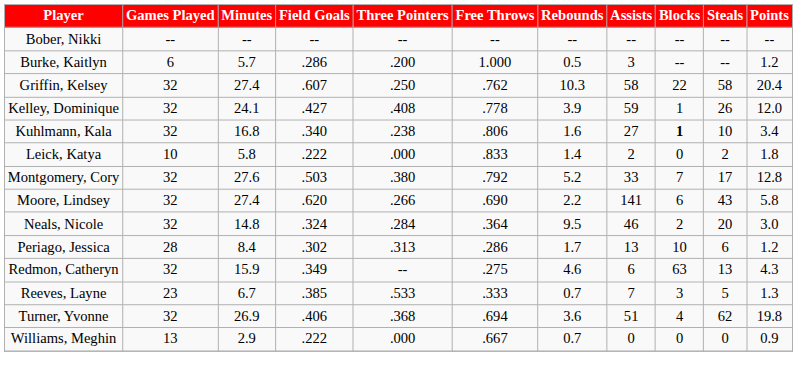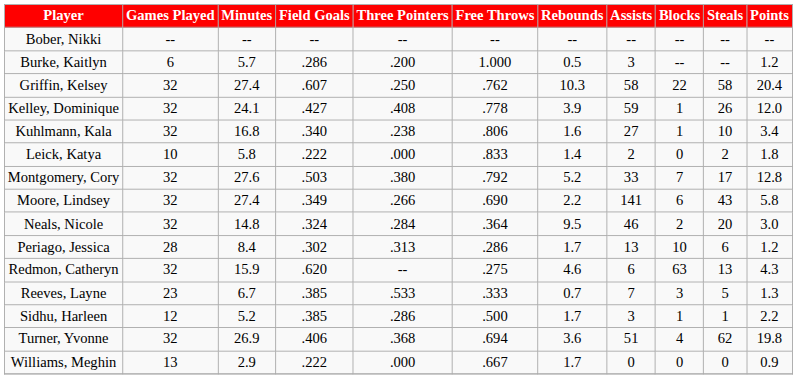 <table class="wikitable" style="text-align:center">
 <tr>
 <th style="background:red;color:#FFFFFF;">Player</th>
 <th style="background:red;color:#FFFFFF;">Games Played</th>
 <th style="background:red;color:#FFFFFF;">Minutes</th>
 <th style="background:red;color:#FFFFFF;">Field Goals</th>
 <th style="background:red;color:#FFFFFF;">Three Pointers</th>
 <th style="background:red;color:#FFFFFF;">Free Throws</th>
 <th style="background:red;color:#FFFFFF;">Rebounds</th>
 <th style="background:red;color:#FFFFFF;">Assists</th>
 <th style="background:red;color:#FFFFFF;">Blocks</th>
 <th style="background:red;color:#FFFFFF;">Steals</th>
 <th style="background:red;color:#FFFFFF;">Points</th>
 </tr>
 <tr>
 <td>Bober, Nikki</td>
 <td>--</td>
 <td>--</td>
 <td>--</td>
 <td>--</td>
 <td>--</td>
 <td>--</td>
 <td>--</td>
 <td>--</td>
 <td>--</td>
 <td>--</td>
 </tr>
 <tr>
 <td>Burke, Kaitlyn</td>
 <td>6</td>
 <td>5.7</td>
 <td>.286</td>
 <td>.200</td>
 <td>1.000</td>
 <td>0.5</td>
 <td>3</td>
 <td>--</td>
 <td>--</td>
 <td>1.2</td>
 </tr>
 <tr>
 <td>Griffin, Kelsey</td>
 <td>32</td>
 <td>27.4</td>
 <td>.607</td>
 <td>.250</td>
 <td>.762</td>
 <td>10.3</td>
 <td>58</td>
 <td>22</td>
 <td>58</td>
 <td>20.4</td>
 </tr>
 <tr>
 <td>Kelley, Dominique</td>
 <td>32</td>
 <td>24.1</td>
 <td>.427</td>
 <td>.408</td>
 <td>.778</td>
 <td>3.9</td>
 <td>59</td>
 <td>1</td>
 <td>26</td>
 <td>12.0</td>
 </tr>
 <tr>
 <td>Kuhlmann, Kala</td>
 <td>32</td>
 <td>16.8</td>
 <td>.340</td>
 <td>.238</td>
 <td>.806</td>
 <td>1.6</td>
 <td>27</td>
-<td><strong>1</strong></td>
+<td>1</td>
 <td>10</td>
 <td>3.4</td>
 </tr>
 <tr>
 <td>Leick, Katya</td>
 <td>10</td>
 <td>5.8</td>
 <td>.222</td>
 <td>.000</td>
 <td>.833</td>
 <td>1.4</td>
 <td>2</td>
 <td>0</td>
 <td>2</td>
 <td>1.8</td>
 </tr>
 <tr>
 <td>Montgomery, Cory</td>
 <td>32</td>
 <td>27.6</td>
 <td>.503</td>
 <td>.380</td>
 <td>.792</td>
 <td>5.2</td>
 <td>33</td>
 <td>7</td>
 <td>17</td>
 <td>12.8</td>
 </tr>
 <tr>
 <td>Moore, Lindsey</td>
 <td>32</td>
 <td>27.4</td>
-<td>.620</td>
+<td>.349</td>
 <td>.266</td>
 <td>.690</td>
 <td>2.2</td>
 <td>141</td>
 <td>6</td>
 <td>43</td>
 <td>5.8</td>
 </tr>
 <tr>
 <td>Neals, Nicole</td>
 <td>32</td>
 <td>14.8</td>
 <td>.324</td>
 <td>.284</td>
 <td>.364</td>
 <td>9.5</td>
 <td>46</td>
 <td>2</td>
 <td>20</td>
 <td>3.0</td>
 </tr>
 <tr>
 <td>Periago, Jessica</td>
 <td>28</td>
 <td>8.4</td>
 <td>.302</td>
 <td>.313</td>
 <td>.286</td>
 <td>1.7</td>
 <td>13</td>
 <td>10</td>
 <td>6</td>
 <td>1.2</td>
 </tr>
 <tr>
 <td>Redmon, Catheryn</td>
 <td>32</td>
 <td>15.9</td>
-<td>.349</td>
+<td>.620</td>
 <td>--</td>
 <td>.275</td>
 <td>4.6</td>
 <td>6</td>
 <td>63</td>
 <td>13</td>
 <td>4.3</td>
 </tr>
 <tr>
 <td>Reeves, Layne</td>
 <td>23</td>
 <td>6.7</td>
 <td>.385</td>
 <td>.533</td>
 <td>.333</td>
 <td>0.7</td>
 <td>7</td>
 <td>3</td>
 <td>5</td>
 <td>1.3</td>
 </tr>
 <tr>
+<td>Sidhu, Harleen</td>
+<td>12</td>
+<td>5.2</td>
+<td>.385</td>
+<td>.286</td>
+<td>.500</td>
+<td>1.7</td>
+<td>3</td>
+<td>1</td>
+<td>1</td>
+<td>2.2</td>
+</tr>
+<tr>
 <td>Turner, Yvonne</td>
 <td>32</td>
 <td>26.9</td>
 <td>.406</td>
 <td>.368</td>
 <td>.694</td>
 <td>3.6</td>
 <td>51</td>
 <td>4</td>
 <td>62</td>
 <td>19.8</td>
 </tr>
 <tr>
 <td>Williams, Meghin</td>
 <td>13</td>
 <td>2.9</td>
 <td>.222</td>
 <td>.000</td>
 <td>.667</td>
-<td>0.7</td>
+<td>1.7</td>
 <td>0</td>
 <td>0</td>
 <td>0</td>
 <td>0.9</td>
 </tr>
 <tr>
 </tr>
 </table>
